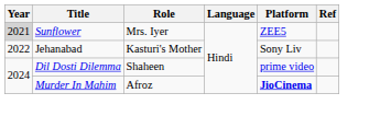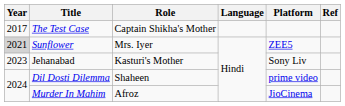 <table class="wikitable sortable">
 <tr>
 <th scope="col">Year</th>
 <th scope="col">Title</th>
 <th scope="col">Role</th>
 <th>Language</th>
 <th>Platform</th>
 <th scope="col">Ref</th>
 </tr>
 <tr>
+<td>2017</td>
+<td><em><a href='#'>The Test Case</a></em></td>
+<td>Captain Shikha's Mother</td>
+<td></td>
+<td></td>
+<td></td>
+</tr>
+<tr>
 <td style="background: lightgrey;">2021</td>
 <td><a href='#'><em>Sunflower</em></a></td>
 <td>Mrs. Iyer</td>
 <td rowspan="4">Hindi</td>
 <td><a href='#'>ZEE5</a></td>
 <td></td>
 </tr>
 <tr>
-<td>2022</td>
+<td>2023</td>
 <td>Jehanabad</td>
 <td>Kasturi's Mother</td>
 <td>Sony Liv</td>
 <td></td>
 </tr>
 <tr>
 <td rowspan="2">2024</td>
 <td><em><a href='#'>Dil Dosti Dilemma</a></em></td>
 <td>Shaheen</td>
 <td><a href='#'>prime video</a></td>
 <td></td>
 </tr>
 <tr>
 <td><em><a href='#'>Murder In Mahim</a></em></td>
 <td>Afroz</td>
-<td><strong><a href='#'>JioCinema</a></strong></td>
+<td><a href='#'>JioCinema</a></td>
 <td></td>
 </tr>
 </table>
